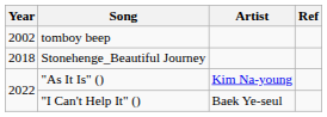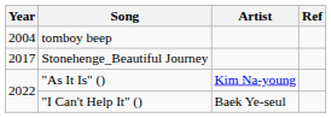 <table class="wikitable">
 <tr>
 <th>Year</th>
 <th>Song</th>
 <th>Artist</th>
 <th>Ref</th>
 </tr>
 <tr>
-<td>2002</td>
+<td>2004</td>
 <td>tomboy beep</td>
 <td></td>
 <td></td>
 </tr>
 <tr>
-<td>2018</td>
+<td>2017</td>
 <td>Stonehenge_Beautiful Journey</td>
 <td></td>
 <td></td>
 </tr>
 <tr>
 <td rowspan="2">2022</td>
 <td>"As It Is" ()</td>
 <td><a href='#'>Kim Na-young</a></td>
 <td></td>
 </tr>
 <tr>
 <td>"I Can't Help It" ()</td>
 <td>Baek Ye-seul</td>
 <td></td>
 </tr>
 </table>
